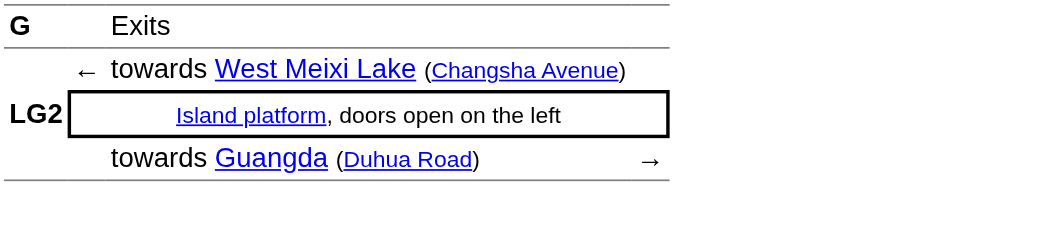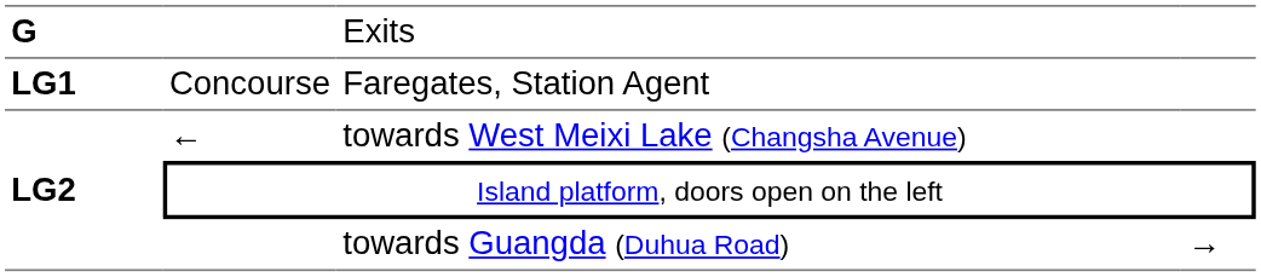 <table table border=0 cellspacing=0 cellpadding=3>
 <tr>
 <td style="border-bottom:solid 1px gray; border-top:solid 1px gray;" valign=top><strong>G</strong></td>
 <td style="border-bottom:solid 1px gray; border-top:solid 1px gray;" valign=top></td>
 <td style="border-bottom:solid 1px gray; border-top:solid 1px gray;" valign=top>Exits</td>
 <td style="border-bottom:solid 1px gray; border-top:solid 1px gray;" valign=top></td>
+</tr>
+<tr>
+<td style="border-bottom:solid 1px gray;" width=70><strong>LG1</strong></td>
+<td style="border-bottom:solid 1px gray;" width=70>Concourse</td>
+<td style="border-bottom:solid 1px gray;" width=400>Faregates, Station Agent</td>
+<td style="border-bottom:solid 1px gray;" width=30></td>
 </tr>
 <tr>
 <td style="border-bottom:solid 1px gray;" rowspan=3><strong>LG2</strong></td>
 <td>←</td>
 <td> towards <a href='#'>West Meixi Lake</a> <small>(<a href='#'>Changsha Avenue</a>)</small></td>
 <td></td>
 </tr>
 <tr>
 <td style="border-right:solid 2px black;border-left:solid 2px black;border-top:solid 2px black;border-bottom:solid 2px black;text-align:center;" colspan=3><small><a href='#'>Island platform</a>, doors open on the left</small></td>
 </tr>
 <tr>
 <td style="border-bottom:solid 1px gray;"></td>
 <td style="border-bottom:solid 1px gray;"> towards <a href='#'>Guangda</a> <small>(<a href='#'>Duhua Road</a>)</small></td>
 <td style="border-bottom:solid 1px gray;">→</td>
 </tr>
 <tr>
 </tr>
 </table>
